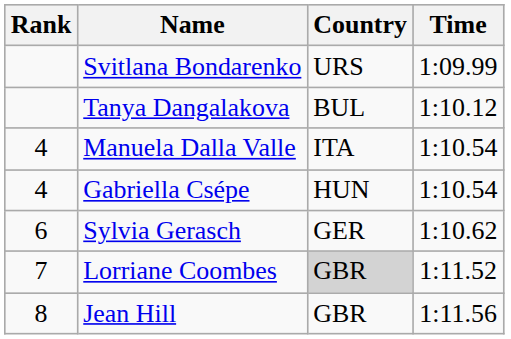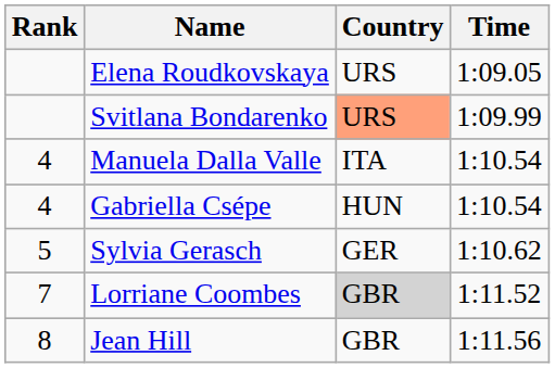 <table class="wikitable">
 <tr>
 <th>Rank</th>
 <th>Name</th>
 <th>Country</th>
 <th>Time</th>
 </tr>
 <tr>
 <td align="center"></td>
-<td><a href='#'>Svitlana Bondarenko</a></td>
+<td><a href='#'>Elena Roudkovskaya</a></td>
 <td> URS</td>
-<td align="center">1:09.99</td>
+<td align="center">1:09.05</td>
 </tr>
 <tr>
 <td align="center"></td>
-<td><a href='#'>Tanya Dangalakova</a></td>
-<td> BUL</td>
-<td align="center">1:10.12</td>
+<td><a href='#'>Svitlana Bondarenko</a></td>
+<td style="background: lightsalmon;"> URS</td>
+<td align="center">1:09.99</td>
 </tr>
 <tr>
 <td align="center">4</td>
 <td><a href='#'>Manuela Dalla Valle</a></td>
 <td> ITA</td>
 <td align="center">1:10.54</td>
 </tr>
 <tr>
 <td align="center">4</td>
 <td><a href='#'>Gabriella Csépe</a></td>
 <td> HUN</td>
 <td align="center">1:10.54</td>
 </tr>
 <tr>
-<td align="center">6</td>
+<td align="center">5</td>
 <td><a href='#'>Sylvia Gerasch</a></td>
 <td> GER</td>
 <td align="center">1:10.62</td>
 </tr>
 <tr>
 <td align="center">7</td>
 <td><a href='#'>Lorriane Coombes</a></td>
 <td style="background: lightgrey;"> GBR</td>
 <td align="center">1:11.52</td>
 </tr>
 <tr>
 <td align="center">8</td>
 <td><a href='#'>Jean Hill</a></td>
 <td> GBR</td>
 <td align="center">1:11.56</td>
 </tr>
 </table>
